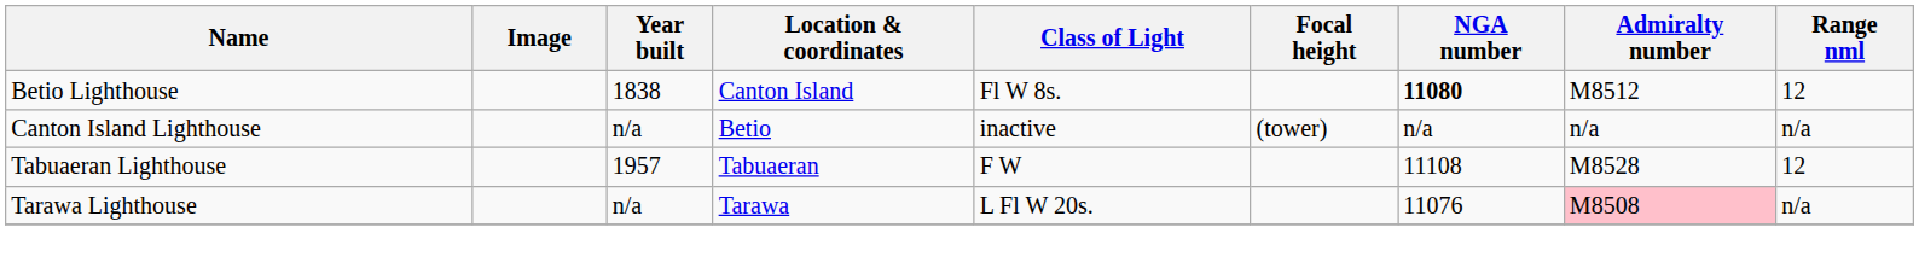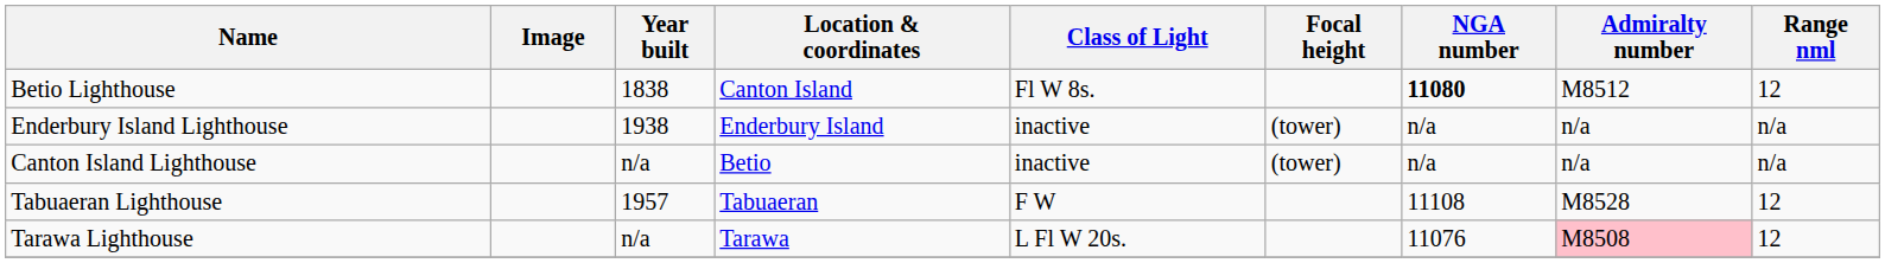 <table class="wikitable sortable" style="width:100%">
 <tr>
 <th>Name</th>
 <th>Image</th>
 <th>Year<br>built</th>
 <th>Location &<br> coordinates</th>
 <th><a href='#'>Class of Light</a></th>
 <th>Focal<br>height</th>
 <th><a href='#'>NGA</a><br>number</th>
 <th><a href='#'>Admiralty</a><br>number</th>
 <th>Range<br><a href='#'>nml</a></th>
 </tr>
 <tr>
 <td>Betio Lighthouse</td>
 <td></td>
 <td>1838</td>
 <td><a href='#'>Canton Island</a><br> </td>
 <td>Fl W 8s.</td>
 <td></td>
 <td><strong>11080</strong></td>
 <td>M8512</td>
 <td>12</td>
+</tr>
+<tr>
+<td>Enderbury Island Lighthouse</td>
+<td></td>
+<td>1938</td>
+<td><a href='#'>Enderbury Island</a><br> </td>
+<td>inactive</td>
+<td> (tower)</td>
+<td>n/a</td>
+<td>n/a</td>
+<td>n/a</td>
 </tr>
 <tr>
 <td>Canton Island Lighthouse</td>
 <td></td>
 <td>n/a</td>
 <td><a href='#'>Betio</a><br> </td>
 <td>inactive</td>
 <td> (tower)</td>
 <td>n/a</td>
 <td>n/a</td>
 <td>n/a</td>
 </tr>
 <tr>
 <td>Tabuaeran Lighthouse</td>
 <td></td>
 <td>1957</td>
 <td><a href='#'>Tabuaeran</a><br> </td>
 <td>F W</td>
 <td></td>
 <td>11108</td>
 <td>M8528</td>
 <td>12</td>
 </tr>
 <tr>
 <td>Tarawa Lighthouse</td>
 <td></td>
 <td>n/a</td>
 <td><a href='#'>Tarawa</a><br> </td>
 <td>L Fl W 20s.</td>
 <td></td>
 <td>11076</td>
 <td style="background: pink;">M8508</td>
-<td>n/a</td>
+<td>12</td>
 </tr>
 <tr>
 </tr>
 </table>
